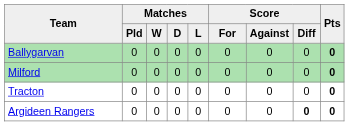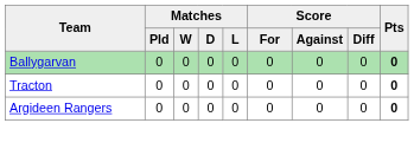 <table style=border-collapse:collapse border=1 cellspacing=0 cellpadding=5>
 <tr align=center bgcolor=#efefef>
 <th rowspan=2 width=165>Team</th>
 <th colspan=4>Matches</th>
 <th colspan=3>Score</th>
 <th rowspan=2width=20>Pts</th>
 </tr>
 <tr align=center bgcolor=#efefef>
 <th width=20>Pld</th>
 <th width=20>W</th>
 <th width=20>D</th>
 <th width=20>L</th>
 <th width=45>For</th>
 <th width=45>Against</th>
 <th width=30>Diff</th>
 </tr>
 <tr align=center style="background:#ACE1AF;">
 <td style="text-align:left;"><a href='#'>Ballygarvan</a></td>
-<td>0</td>
-<td>0</td>
-<td>0</td>
-<td>0</td>
-<td>0</td>
-<td>0</td>
-<td>0</td>
-<td><strong>0</strong></td>
-</tr>
-<tr align=center style="background:#ACE1AF;">
-<td style="text-align:left;"><a href='#'>Milford</a></td>
 <td>0</td>
 <td>0</td>
 <td>0</td>
 <td>0</td>
 <td>0</td>
 <td>0</td>
 <td>0</td>
 <td><strong>0</strong></td>
 </tr>
 <tr align=center>
 <td style="text-align:left;"><a href='#'>Tracton</a></td>
 <td>0</td>
 <td>0</td>
 <td>0</td>
 <td>0</td>
 <td>0</td>
 <td>0</td>
 <td>0</td>
 <td><strong>0</strong></td>
 </tr>
 <tr align=center>
 <td style="text-align:left;"><a href='#'>Argideen Rangers</a></td>
 <td>0</td>
 <td>0</td>
 <td>0</td>
 <td>0</td>
 <td>0</td>
 <td>0</td>
-<td><strong>0</strong></td>
+<td>0</td>
 <td><strong>0</strong></td>
 </tr>
 </table>
